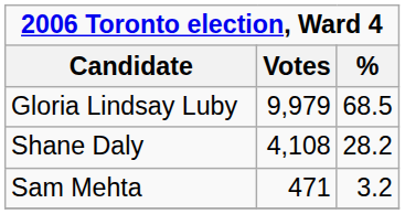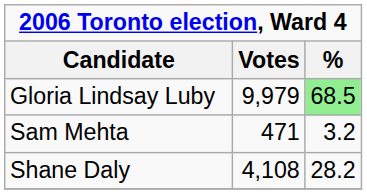 <table class="wikitable">
 <tr>
 <td Colspan="3" align="center"><strong><a href='#'>2006 Toronto election</a>, Ward 4</strong></td>
 </tr>
 <tr>
 <th bgcolor="#DDDDFF" width="150px">Candidate</th>
 <th bgcolor="#DDDDFF">Votes</th>
 <th bgcolor="#DDDDFF">%</th>
 </tr>
 <tr>
 <td>Gloria Lindsay Luby</td>
 <td align=right>9,979</td>
-<td align=right>68.5</td>
+<td align=right style="background: lightgreen;">68.5</td>
+</tr>
+<tr>
+<td>Sam Mehta</td>
+<td align=right>471</td>
+<td align=right>3.2</td>
 </tr>
 <tr>
 <td>Shane Daly</td>
 <td align=right>4,108</td>
 <td align=right>28.2</td>
 </tr>
 <tr>
-<td>Sam Mehta</td>
-<td align=right>471</td>
-<td align=right>3.2</td>
-</tr>
-<tr>
 </tr>
 </table>
